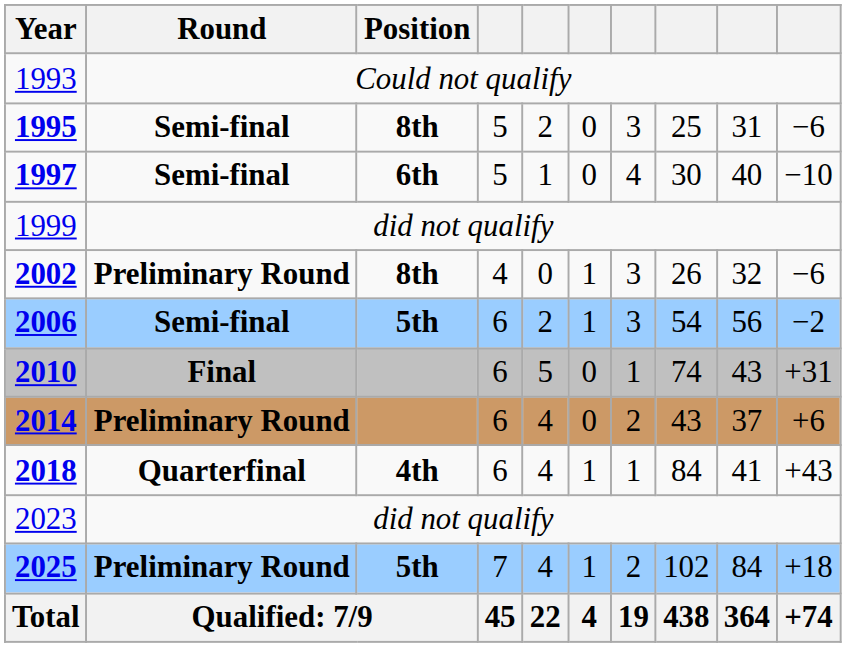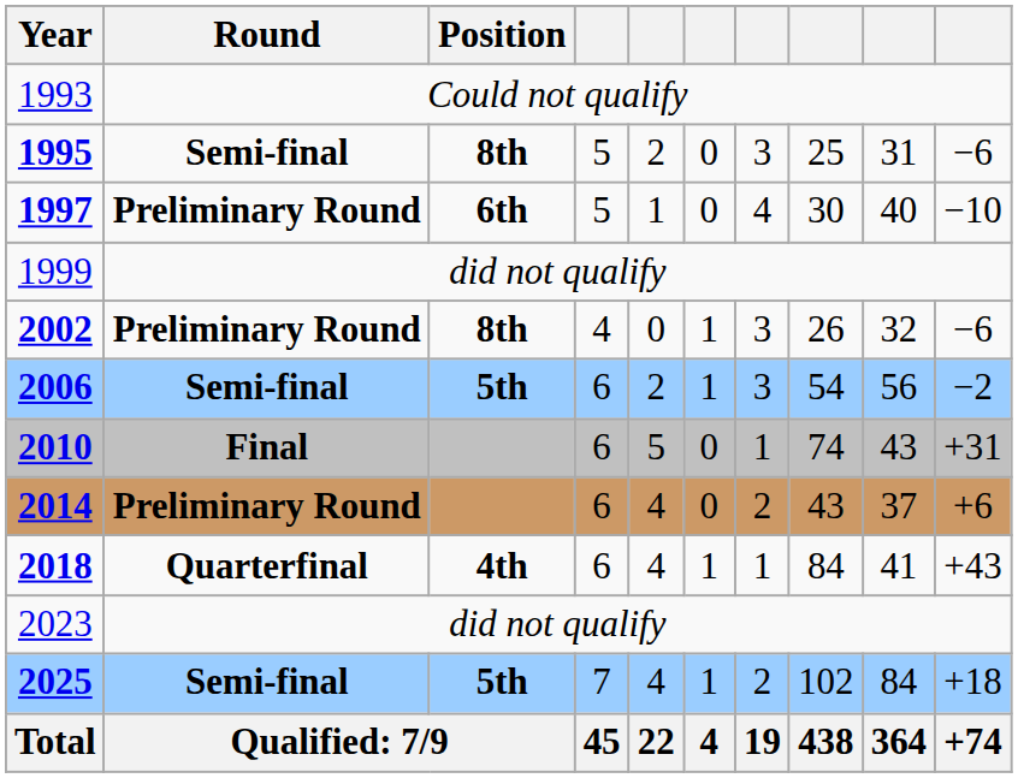 <table class="wikitable" style="text-align: center;">
 <tr>
 <th>Year</th>
 <th>Round</th>
 <th>Position</th>
 <th width="15"></th>
 <th width="15"></th>
 <th width="15"></th>
 <th width="15"></th>
 <th></th>
 <th></th>
 <th></th>
 </tr>
 <tr>
 <td> <a href='#'>1993</a></td>
 <td colspan="9"><em>Could not qualify</em></td>
 </tr>
 <tr>
 <td> <strong><a href='#'>1995</a></strong></td>
 <td><strong>Semi-final</strong></td>
 <td><strong>8th</strong></td>
 <td>5</td>
 <td>2</td>
 <td>0</td>
 <td>3</td>
 <td>25</td>
 <td>31</td>
 <td>−6</td>
 </tr>
 <tr>
 <td> <strong><a href='#'>1997</a></strong></td>
-<td><strong>Semi-final</strong></td>
+<td><strong>Preliminary Round</strong></td>
 <td><strong>6th</strong></td>
 <td>5</td>
 <td>1</td>
 <td>0</td>
 <td>4</td>
 <td>30</td>
 <td>40</td>
 <td>−10</td>
 </tr>
 <tr>
 <td> <a href='#'>1999</a></td>
 <td colspan="9"><em>did not qualify</em></td>
 </tr>
 <tr>
 <td> <strong><a href='#'>2002</a></strong></td>
 <td><strong>Preliminary Round</strong></td>
 <td><strong>8th</strong></td>
 <td>4</td>
 <td>0</td>
 <td>1</td>
 <td>3</td>
 <td>26</td>
 <td>32</td>
 <td>−6</td>
 </tr>
 <tr style="background:#9acdff;">
 <td> <strong><a href='#'>2006</a></strong></td>
 <td><strong>Semi-final</strong></td>
 <td><strong>5th</strong></td>
 <td>6</td>
 <td>2</td>
 <td>1</td>
 <td>3</td>
 <td>54</td>
 <td>56</td>
 <td>−2</td>
 </tr>
 <tr style="background:silver;">
 <td> <strong><a href='#'>2010</a></strong></td>
 <td><strong>Final</strong></td>
 <td></td>
 <td>6</td>
 <td>5</td>
 <td>0</td>
 <td>1</td>
 <td>74</td>
 <td>43</td>
 <td>+31</td>
 </tr>
 <tr style="background:#c96;">
 <td> <strong><a href='#'>2014</a></strong></td>
 <td><strong>Preliminary Round</strong></td>
 <td></td>
 <td>6</td>
 <td>4</td>
 <td>0</td>
 <td>2</td>
 <td>43</td>
 <td>37</td>
 <td>+6</td>
 </tr>
 <tr>
 <td> <strong><a href='#'>2018</a></strong></td>
 <td><strong>Quarterfinal</strong></td>
 <td><strong>4th</strong></td>
 <td>6</td>
 <td>4</td>
 <td>1</td>
 <td>1</td>
 <td>84</td>
 <td>41</td>
 <td>+43</td>
 </tr>
 <tr>
 <td> <a href='#'>2023</a></td>
 <td colspan="9"><em>did not qualify</em></td>
 </tr>
 <tr style="background:#9acdff;">
 <td> <strong><a href='#'>2025</a></strong></td>
-<td><strong>Preliminary Round</strong></td>
+<td><strong>Semi-final</strong></td>
 <td><strong>5th</strong></td>
 <td>7</td>
 <td>4</td>
 <td>1</td>
 <td>2</td>
 <td>102</td>
 <td>84</td>
 <td>+18</td>
 </tr>
 <tr>
 <th>Total</th>
 <th colspan="2">Qualified: 7/9</th>
 <th>45</th>
 <th>22</th>
 <th>4</th>
 <th>19</th>
 <th>438</th>
 <th>364</th>
 <th>+74</th>
 </tr>
 </table>
